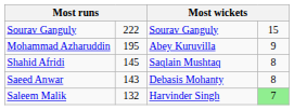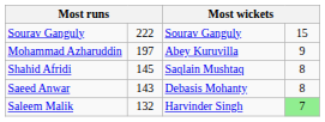 <table class="wikitable">
 <tr>
 <th colspan="2" align="center">Most runs</th>
 <th colspan="2" align="center">Most wickets</th>
 </tr>
 <tr>
 <td width=160> <a href='#'>Sourav Ganguly</a></td>
 <td width=40 align=center>222</td>
 <td width=160> <a href='#'>Sourav Ganguly</a></td>
 <td width=40 align=center>15</td>
 </tr>
 <tr>
 <td> <a href='#'>Mohammad Azharuddin</a></td>
-<td align=center>195</td>
+<td align=center>197</td>
 <td> <a href='#'>Abey Kuruvilla</a></td>
 <td align=center>9</td>
 </tr>
 <tr>
 <td> <a href='#'>Shahid Afridi</a></td>
 <td align=center>145</td>
 <td> <a href='#'>Saqlain Mushtaq</a></td>
 <td align=center>8</td>
 </tr>
 <tr>
 <td> <a href='#'>Saeed Anwar</a></td>
 <td align=center>143</td>
 <td> <a href='#'>Debasis Mohanty</a></td>
 <td align=center>8</td>
 </tr>
 <tr>
 <td> <a href='#'>Saleem Malik</a></td>
 <td align=center>132</td>
 <td> <a href='#'>Harvinder Singh</a></td>
 <td align=center style="background: lightgreen;">7</td>
 </tr>
 </table>
